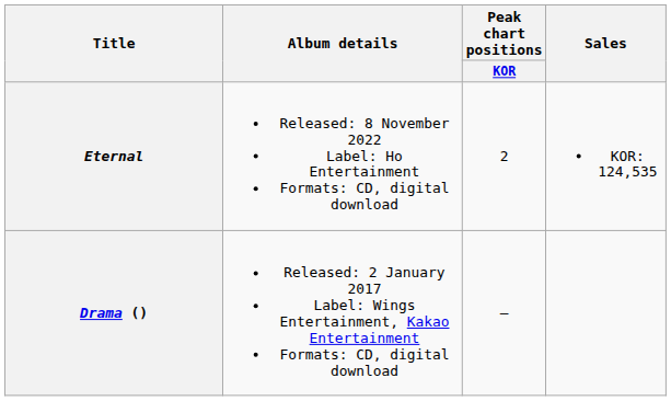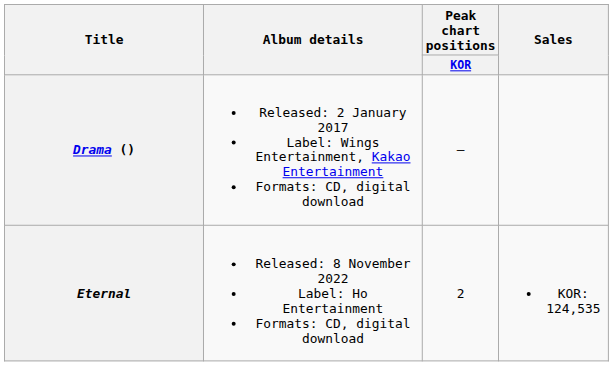 <table class="wikitable plainrowheaders" style="text-align:center;">
 <tr>
 <th scope="col" rowspan="2" style="width:15em;">Title</th>
 <th scope="col" rowspan="2">Album details</th>
 <th scope="col" colspan="1" style="width:5em;">Peak chart positions</th>
 <th scope="col" rowspan="2">Sales</th>
 </tr>
 <tr>
 <th scope="col" style="width:3em;font-size:90%"><a href='#'>KOR</a><br></th>
 </tr>
 <tr>
+<th scope="row"><em><a href='#'>Drama</a></em> ()</th>
+<td><br><ul><li>Released: 2 January 2017</li><li>Label: Wings Entertainment, <a href='#'>Kakao Entertainment</a></li><li>Formats: CD, digital download</li></ul></td>
+<td>—</td>
+<td></td>
+</tr>
+<tr>
 <th scope="row"><em>Eternal</em></th>
 <td><br><ul><li>Released: 8 November 2022</li><li>Label: Ho Entertainment</li><li>Formats: CD, digital download</li></ul></td>
 <td>2</td>
 <td><br><ul><li>KOR: 124,535</li></ul></td>
 </tr>
-<tr>
-<th scope="row"><em><a href='#'>Drama</a></em> ()</th>
-<td><br><ul><li>Released: 2 January 2017</li><li>Label: Wings Entertainment, <a href='#'>Kakao Entertainment</a></li><li>Formats: CD, digital download</li></ul></td>
-<td>—</td>
-<td></td>
-</tr>
 </table>
